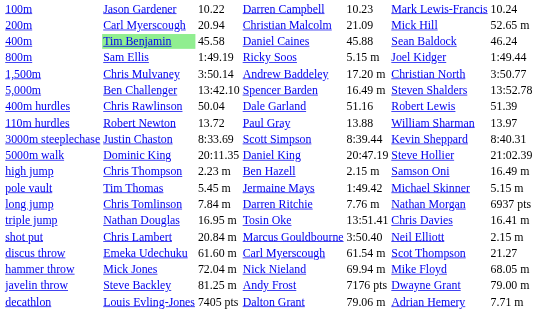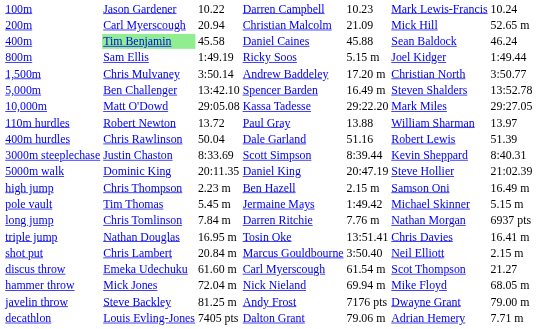 <table>
 <tr>
 <td><a href='#'>100m</a></td>
 <td><a href='#'>Jason Gardener</a></td>
 <td>10.22</td>
 <td><a href='#'>Darren Campbell</a></td>
 <td>10.23</td>
 <td><a href='#'>Mark Lewis-Francis</a></td>
 <td>10.24</td>
 </tr>
 <tr>
 <td><a href='#'>200m</a></td>
 <td><a href='#'>Carl Myerscough</a></td>
 <td>20.94</td>
 <td> <a href='#'>Christian Malcolm</a></td>
 <td>21.09</td>
 <td><a href='#'>Mick Hill</a></td>
 <td>52.65 m</td>
 </tr>
 <tr>
 <td><a href='#'>400m</a></td>
 <td style="background: lightgreen;"> <a href='#'>Tim Benjamin</a></td>
 <td>45.58</td>
 <td><a href='#'>Daniel Caines</a></td>
 <td>45.88</td>
 <td><a href='#'>Sean Baldock</a></td>
 <td>46.24</td>
 </tr>
 <tr>
 <td><a href='#'>800m</a></td>
 <td><a href='#'>Sam Ellis</a></td>
 <td>1:49.19</td>
 <td><a href='#'>Ricky Soos</a></td>
 <td>5.15 m</td>
 <td><a href='#'>Joel Kidger</a></td>
 <td>1:49.44</td>
 </tr>
 <tr>
 <td><a href='#'>1,500m</a></td>
 <td><a href='#'>Chris Mulvaney</a></td>
 <td>3:50.14</td>
 <td><a href='#'>Andrew Baddeley</a></td>
 <td>17.20 m</td>
 <td><a href='#'>Christian North</a></td>
 <td>3:50.77</td>
 </tr>
 <tr>
 <td><a href='#'>5,000m</a></td>
 <td><a href='#'>Ben Challenger</a></td>
 <td>13:42.10</td>
 <td><a href='#'>Spencer Barden</a></td>
 <td>16.49 m</td>
 <td> <a href='#'>Steven Shalders</a></td>
 <td>13:52.78</td>
 </tr>
 <tr>
-<td><a href='#'>400m hurdles</a></td>
-<td><a href='#'>Chris Rawlinson</a></td>
-<td>50.04</td>
-<td><a href='#'>Dale Garland</a></td>
-<td>51.16</td>
-<td><a href='#'>Robert Lewis</a></td>
-<td>51.39</td>
+<td><a href='#'>10,000m</a></td>
+<td><a href='#'>Matt O'Dowd</a></td>
+<td>29:05.08</td>
+<td><a href='#'>Kassa Tadesse</a></td>
+<td>29:22.20</td>
+<td><a href='#'>Mark Miles</a></td>
+<td>29:27.05</td>
 </tr>
 <tr>
 <td><a href='#'>110m hurdles</a></td>
 <td><a href='#'>Robert Newton</a></td>
 <td>13.72</td>
 <td> <a href='#'>Paul Gray</a></td>
 <td>13.88</td>
 <td><a href='#'>William Sharman</a></td>
 <td>13.97</td>
+</tr>
+<tr>
+<td><a href='#'>400m hurdles</a></td>
+<td><a href='#'>Chris Rawlinson</a></td>
+<td>50.04</td>
+<td><a href='#'>Dale Garland</a></td>
+<td>51.16</td>
+<td><a href='#'>Robert Lewis</a></td>
+<td>51.39</td>
 </tr>
 <tr>
 <td><a href='#'>3000m steeplechase</a></td>
 <td><a href='#'>Justin Chaston</a></td>
 <td>8:33.69</td>
 <td><a href='#'>Scott Simpson</a></td>
 <td>8:39.44</td>
 <td> <a href='#'>Kevin Sheppard</a></td>
 <td>8:40.31</td>
 </tr>
 <tr>
 <td><a href='#'>5000m walk</a></td>
 <td><a href='#'>Dominic King</a></td>
 <td>20:11.35</td>
 <td><a href='#'>Daniel King</a></td>
 <td>20:47.19</td>
 <td><a href='#'>Steve Hollier</a></td>
 <td>21:02.39</td>
 </tr>
 <tr>
 <td><a href='#'>high jump</a></td>
 <td><a href='#'>Chris Thompson</a></td>
 <td>2.23 m</td>
 <td><a href='#'>Ben Hazell</a></td>
 <td>2.15 m</td>
 <td><a href='#'>Samson Oni</a></td>
 <td>16.49 m</td>
 </tr>
 <tr>
 <td><a href='#'>pole vault</a></td>
 <td><a href='#'>Tim Thomas</a></td>
 <td>5.45 m</td>
 <td><a href='#'>Jermaine Mays</a></td>
 <td>1:49.42</td>
 <td><a href='#'>Michael Skinner</a></td>
 <td>5.15 m</td>
 </tr>
 <tr>
 <td><a href='#'>long jump</a></td>
 <td><a href='#'>Chris Tomlinson</a></td>
 <td>7.84 m</td>
 <td> <a href='#'>Darren Ritchie</a></td>
 <td>7.76 m</td>
 <td><a href='#'>Nathan Morgan</a></td>
 <td>6937 pts</td>
 </tr>
 <tr>
 <td><a href='#'>triple jump</a></td>
 <td><a href='#'>Nathan Douglas</a></td>
 <td>16.95 m</td>
 <td><a href='#'>Tosin Oke</a></td>
 <td>13:51.41</td>
 <td><a href='#'>Chris Davies</a></td>
 <td>16.41 m</td>
 </tr>
 <tr>
 <td><a href='#'>shot put</a></td>
 <td><a href='#'>Chris Lambert</a></td>
 <td>20.84 m</td>
 <td><a href='#'>Marcus Gouldbourne</a></td>
 <td>3:50.40</td>
 <td> <a href='#'>Neil Elliott</a></td>
 <td>2.15 m</td>
 </tr>
 <tr>
 <td><a href='#'>discus throw</a></td>
 <td><a href='#'>Emeka Udechuku</a></td>
 <td>61.60 m</td>
 <td><a href='#'>Carl Myerscough</a></td>
 <td>61.54 m</td>
 <td> <a href='#'>Scot Thompson</a></td>
 <td>21.27</td>
 </tr>
 <tr>
 <td><a href='#'>hammer throw</a></td>
 <td><a href='#'>Mick Jones</a></td>
 <td>72.04 m</td>
 <td><a href='#'>Nick Nieland</a></td>
 <td>69.94 m</td>
 <td><a href='#'>Mike Floyd</a></td>
 <td>68.05 m</td>
 </tr>
 <tr>
 <td><a href='#'>javelin throw</a></td>
 <td><a href='#'>Steve Backley</a></td>
 <td>81.25 m</td>
 <td><a href='#'>Andy Frost</a></td>
 <td>7176 pts </td>
 <td><a href='#'>Dwayne Grant</a></td>
 <td>79.00 m</td>
 </tr>
 <tr>
 <td><a href='#'>decathlon</a></td>
 <td><a href='#'>Louis Evling-Jones</a></td>
 <td>7405 pts </td>
 <td><a href='#'>Dalton Grant</a></td>
 <td>79.06 m</td>
 <td><a href='#'>Adrian Hemery</a></td>
 <td>7.71 m</td>
 </tr>
 </table>
